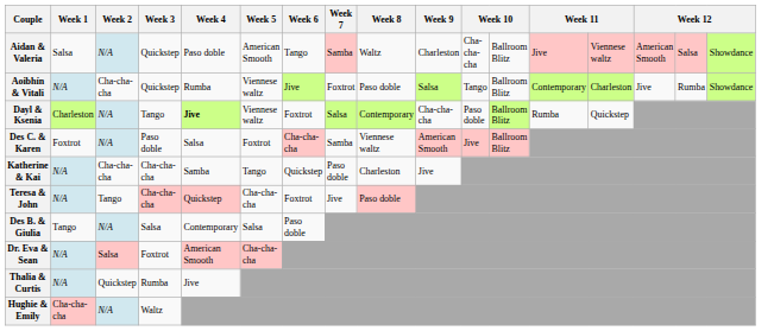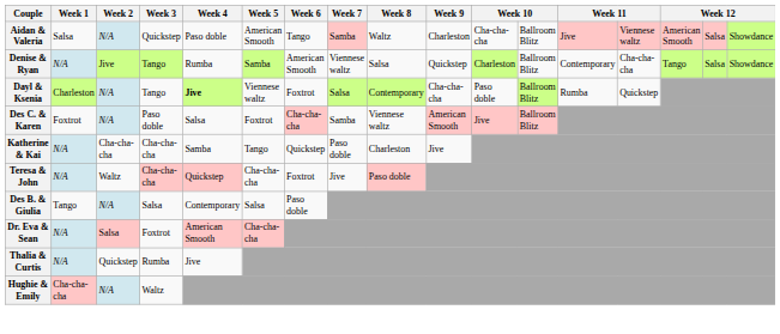 <table class="wikitable" style="text-align:left; font-size:80%; line-height:16px;">
 <tr>
 <th>Couple</th>
 <th>Week 1</th>
 <th>Week 2</th>
 <th>Week 3</th>
 <th>Week 4</th>
 <th>Week 5</th>
 <th>Week 6</th>
 <th>Week 7</th>
 <th>Week 8</th>
 <th>Week 9</th>
 <th colspan=2>Week 10</th>
 <th colspan="2">Week 11</th>
 <th colspan="3">Week 12</th>
 </tr>
 <tr>
 <th>Aidan & Valeria</th>
 <td>Salsa</td>
 <td style="background:#D1E8EF;"><em>N/A</em></td>
 <td>Quickstep</td>
 <td>Paso doble</td>
 <td>American Smooth</td>
 <td>Tango</td>
 <td style="background:#ffc6c6;">Samba<br></td>
 <td>Waltz</td>
 <td>Charleston</td>
 <td>Cha-cha-cha</td>
 <td>Ballroom Blitz</td>
 <td style="background:#ffc6c6;">Jive</td>
 <td style="background:#ffc6c6;">Viennese waltz</td>
 <td style="background:#ffc6c6;">American Smooth</td>
 <td style="background:#ffc6c6;">Salsa</td>
 <td style="background:#ccff88;">Showdance</td>
 </tr>
 <tr>
-<th>Aoibhín & Vitali</th>
+<th>Denise & Ryan</th>
 <td style="background:#D1E8EF;"><em>N/A</em></td>
+<td style="background:#ccff88;">Jive</td>
+<td style="background:#ccff88;">Tango</td>
+<td>Rumba</td>
+<td style="background:#ccff88;">Samba</td>
+<td>American Smooth</td>
+<td>Viennese waltz<br></td>
+<td>Salsa</td>
+<td>Quickstep</td>
+<td style="background:#ccff88;">Charleston</td>
+<td>Ballroom Blitz</td>
+<td>Contemporary</td>
 <td>Cha-cha-cha</td>
-<td>Quickstep</td>
-<td>Rumba</td>
-<td>Viennese waltz</td>
-<td style="background:#ccff88;">Jive</td>
-<td>Foxtrot<br></td>
-<td>Paso doble</td>
+<td style="background:#ccff88;">Tango</td>
 <td style="background:#ccff88;">Salsa</td>
-<td>Tango</td>
-<td>Ballroom Blitz</td>
-<td style="background:#ccff88;">Contemporary</td>
-<td style="background:#ccff88;">Charleston</td>
-<td>Jive</td>
-<td>Rumba</td>
 <td style="background:#ccff88;">Showdance</td>
 </tr>
 <tr>
 <th>Dayl & Ksenia</th>
 <td style="background:#ccff88;">Charleston</td>
 <td style="background:#D1E8EF;"><em>N/A</em></td>
 <td>Tango</td>
 <td style="background:#ccff88;"><strong>Jive</strong></td>
 <td>Viennese waltz</td>
 <td>Foxtrot</td>
 <td style="background:#ccff88;">Salsa<br></td>
 <td style="background:#ccff88;">Contemporary</td>
 <td>Cha-cha-cha</td>
 <td>Paso doble</td>
 <td style="background:#ccff88;">Ballroom Blitz</td>
 <td>Rumba</td>
 <td>Quickstep</td>
 <td colspan="3" style="background:darkgrey;"></td>
 </tr>
 <tr>
 <th>Des C. & Karen</th>
 <td>Foxtrot</td>
 <td style="background:#D1E8EF;"><em>N/A</em></td>
 <td>Paso doble</td>
 <td>Salsa</td>
 <td>Foxtrot</td>
 <td style="background:#ffc6c6;">Cha-cha-cha</td>
 <td>Samba<br></td>
 <td>Viennese waltz</td>
 <td style="background:#ffc6c6;">American Smooth</td>
 <td style="background:#ffc6c6;">Jive</td>
 <td style="background:#ffc6c6;">Ballroom Blitz</td>
 <td colspan="5" style="background:darkgrey;"></td>
 </tr>
 <tr>
 <th>Katherine & Kai</th>
 <td style="background:#D1E8EF;"><em>N/A</em></td>
 <td>Cha-cha-cha</td>
 <td>Cha-cha-cha</td>
 <td>Samba</td>
 <td>Tango</td>
 <td>Quickstep</td>
 <td>Paso doble<br></td>
 <td>Charleston</td>
 <td>Jive</td>
 <td colspan="7" style="background:darkgrey;"></td>
 </tr>
 <tr>
 <th>Teresa & John</th>
 <td style="background:#D1E8EF;"><em>N/A</em></td>
-<td>Tango</td>
+<td>Waltz</td>
 <td style="background:#ffc6c6;">Cha-cha-cha</td>
 <td style="background:#ffc6c6;">Quickstep</td>
 <td>Cha-cha-cha</td>
 <td>Foxtrot</td>
 <td>Jive<br></td>
 <td style="background:#ffc6c6;">Paso doble</td>
 <td colspan="8" style="background:darkgrey;"></td>
 </tr>
 <tr>
 <th>Des B. & Giulia</th>
 <td>Tango</td>
 <td style="background:#D1E8EF;"><em>N/A</em></td>
 <td>Salsa</td>
 <td>Contemporary</td>
 <td>Salsa</td>
 <td>Paso doble</td>
 <td colspan="10" style="background:darkgrey;"></td>
 </tr>
 <tr>
 <th>Dr. Eva & Sean</th>
 <td style="background:#D1E8EF;"><em>N/A</em></td>
 <td style="background:#ffc6c6;">Salsa</td>
 <td>Foxtrot</td>
 <td style="background:#ffc6c6;">American Smooth</td>
 <td style="background:#ffc6c6;">Cha-cha-cha</td>
 <td colspan="11" style="background:darkgrey;"></td>
 </tr>
 <tr>
 <th>Thalia & Curtis</th>
 <td style="background:#D1E8EF;"><em>N/A</em></td>
 <td>Quickstep</td>
 <td>Rumba</td>
 <td>Jive</td>
 <td colspan="12" style="background:darkgrey;"></td>
 </tr>
 <tr>
 <th>Hughie & Emily</th>
 <td style="background:#ffc6c6;">Cha-cha-cha</td>
 <td style="background:#D1E8EF;"><em>N/A</em></td>
 <td>Waltz</td>
 <td colspan="13" style="background:darkgrey;"></td>
 </tr>
 </table>
